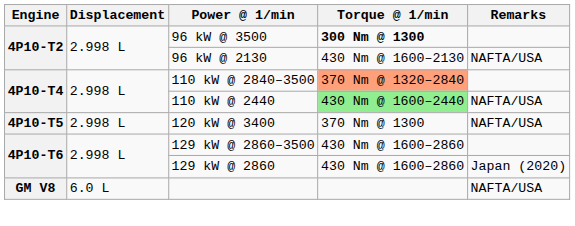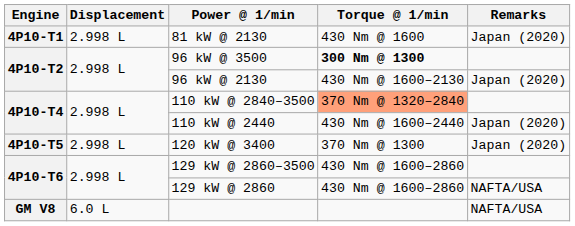 <table class="wikitable">
 <tr>
 <th>Engine</th>
 <th>Displacement</th>
 <th>Power @ 1/min</th>
 <th>Torque @ 1/min</th>
 <th>Remarks</th>
+</tr>
+<tr>
+<th>4P10-T1</th>
+<td>2.998 L</td>
+<td>81 kW @ 2130</td>
+<td>430 Nm @ 1600</td>
+<td>Japan (2020)</td>
 </tr>
 <tr>
 <th rowspan="2">4P10-T2</th>
 <td rowspan="2">2.998 L</td>
 <td>96 kW @ 3500</td>
 <td><strong>300 Nm @ 1300</strong></td>
 </tr>
 <tr>
 <td>96 kW @ 2130</td>
 <td>430 Nm @ 1600–2130</td>
-<td>NAFTA/USA</td>
+<td>Japan (2020)</td>
 </tr>
 <tr>
 <th rowspan="2">4P10-T4</th>
 <td rowspan="2">2.998 L</td>
 <td>110 kW @ 2840–3500</td>
 <td style="background: lightsalmon;">370 Nm @ 1320–2840</td>
 </tr>
 <tr>
 <td>110 kW @ 2440</td>
-<td style="background: lightgreen;">430 Nm @ 1600–2440</td>
-<td>NAFTA/USA</td>
+<td>430 Nm @ 1600–2440</td>
+<td>Japan (2020)</td>
 </tr>
 <tr>
 <th>4P10-T5</th>
 <td>2.998 L</td>
 <td>120 kW @ 3400</td>
 <td>370 Nm @ 1300</td>
-<td>NAFTA/USA</td>
+<td>Japan (2020)</td>
 </tr>
 <tr>
 <th rowspan="2">4P10-T6</th>
 <td rowspan="2">2.998 L</td>
 <td>129 kW @ 2860–3500</td>
 <td>430 Nm @ 1600–2860</td>
 </tr>
 <tr>
 <td>129 kW @ 2860</td>
 <td>430 Nm @ 1600–2860</td>
-<td>Japan (2020)</td>
+<td>NAFTA/USA</td>
 </tr>
 <tr>
 <th>GM V8</th>
 <td>6.0 L</td>
 <td></td>
 <td></td>
 <td>NAFTA/USA</td>
 </tr>
 </table>
